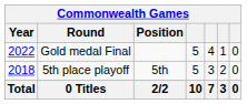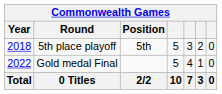 <table class="wikitable" style="text-align: center;">
 <tr>
 <th colspan="7"><a href='#'>Commonwealth Games</a></th>
 </tr>
 <tr>
 <th>Year</th>
 <th>Round</th>
 <th>Position</th>
 <th></th>
 <th></th>
 <th></th>
 <th></th>
 </tr>
 <tr>
+<td> <a href='#'>2018</a></td>
+<td>5th place playoff</td>
+<td>5th</td>
+<td>5</td>
+<td>3</td>
+<td>2</td>
+<td>0</td>
+</tr>
+<tr>
 <td> <a href='#'>2022</a></td>
 <td>Gold medal Final</td>
 <td></td>
 <td>5</td>
 <td>4</td>
 <td>1</td>
-<td>0</td>
-</tr>
-<tr>
-<td> <a href='#'>2018</a></td>
-<td>5th place playoff</td>
-<td>5th</td>
-<td>5</td>
-<td>3</td>
-<td>2</td>
 <td>0</td>
 </tr>
 <tr>
 <th>Total</th>
 <th>0 Titles</th>
 <th>2/2</th>
 <th>10</th>
 <th>7</th>
 <th>3</th>
 <th>0</th>
 </tr>
 </table>
